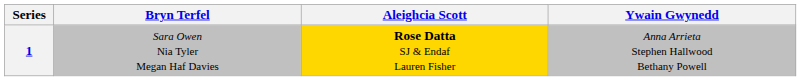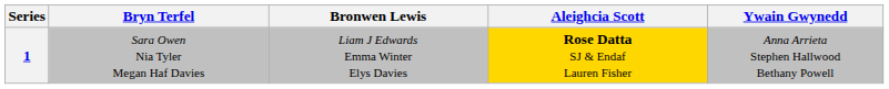 <table class="wikitable" style="text-align:center">
 <tr>
 <th scope="col" style="width:5%">Series</th>
 <th scope="col" style="width:25%"><a href='#'>Bryn Terfel</a></th>
+<th scope="col" style="width:25%">Bronwen Lewis</th>
 <th scope="col" style="width:25%"><a href='#'>Aleighcia Scott</a></th>
 <th scope="col" style="width:25%"><a href='#'>Ywain Gwynedd</a></th>
 </tr>
 <tr>
 <th scope="row"><a href='#'>1</a></th>
 <td bgcolor=silver><small><em>Sara Owen</em><br>Nia Tyler<br>Megan Haf Davies</small></td>
+<td bgcolor=silver><small><em>Liam J Edwards</em><br>Emma Winter<br>Elys Davies</small></td>
 <td bgcolor=gold><strong>Rose Datta</strong><br><small>SJ & Endaf<br>Lauren Fisher</small></td>
 <td bgcolor=silver><small><em>Anna Arrieta</em><br>Stephen Hallwood<br>Bethany Powell</small></td>
 </tr>
 </table>
